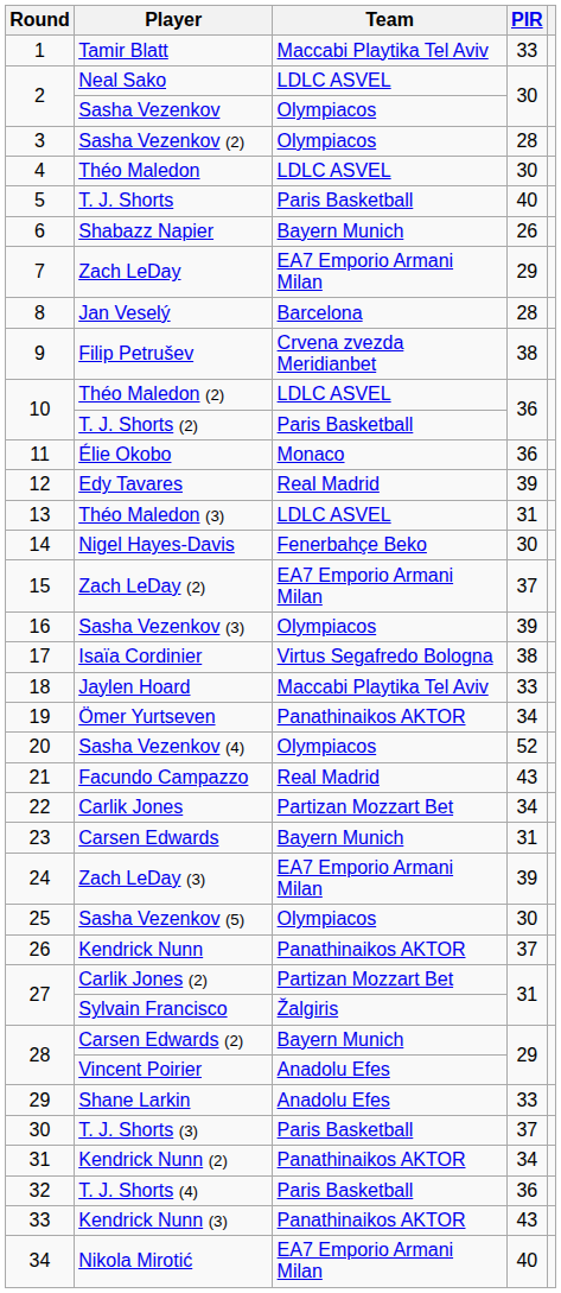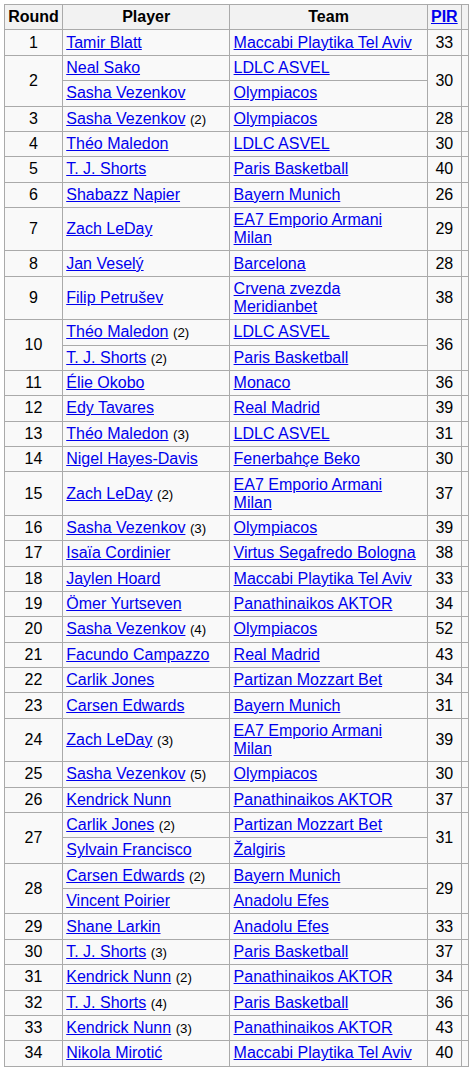 <table class="wikitable sortable" style="text-align: center;">
 <tr>
 <th>Round</th>
 <th style="width:160px;">Player</th>
 <th style="width:190px;">Team</th>
 <th><a href='#'>PIR</a></th>
 <th></th>
 </tr>
 <tr>
 <td>1</td>
 <td style="text-align:left;"> <a href='#'>Tamir Blatt</a></td>
 <td style="text-align:left;"> <a href='#'>Maccabi Playtika Tel Aviv</a></td>
 <td>33</td>
 <td></td>
 </tr>
 <tr>
 <td rowspan=2>2</td>
 <td style="text-align:left;"> <a href='#'>Neal Sako</a></td>
 <td style="text-align:left;"> <a href='#'>LDLC ASVEL</a></td>
 <td rowspan=2>30</td>
 <td rowspan=2></td>
 </tr>
 <tr>
 <td style="text-align:left;"> <a href='#'>Sasha Vezenkov</a></td>
 <td style="text-align:left;"> <a href='#'>Olympiacos</a></td>
 </tr>
 <tr>
 <td>3</td>
 <td style="text-align:left;"> <a href='#'>Sasha Vezenkov</a> <small>(2)</small></td>
 <td style="text-align:left;"> <a href='#'>Olympiacos</a></td>
 <td>28</td>
 <td></td>
 </tr>
 <tr>
 <td>4</td>
 <td style="text-align:left;"> <a href='#'>Théo Maledon</a></td>
 <td style="text-align:left;"> <a href='#'>LDLC ASVEL</a></td>
 <td>30</td>
 <td></td>
 </tr>
 <tr>
 <td>5</td>
 <td style="text-align:left;"> <a href='#'>T. J. Shorts</a></td>
 <td style="text-align:left;"> <a href='#'>Paris Basketball</a></td>
 <td>40</td>
 <td></td>
 </tr>
 <tr>
 <td>6</td>
 <td style="text-align:left;"> <a href='#'>Shabazz Napier</a></td>
 <td style="text-align:left;"> <a href='#'>Bayern Munich</a></td>
 <td>26</td>
 <td></td>
 </tr>
 <tr>
 <td>7</td>
 <td style="text-align:left;"> <a href='#'>Zach LeDay</a></td>
 <td style="text-align:left;"> <a href='#'>EA7 Emporio Armani Milan</a></td>
 <td>29</td>
 <td></td>
 </tr>
 <tr>
 <td>8</td>
 <td style="text-align:left;"> <a href='#'>Jan Veselý</a></td>
 <td style="text-align:left;"> <a href='#'>Barcelona</a></td>
 <td>28</td>
 <td></td>
 </tr>
 <tr>
 <td>9</td>
 <td style="text-align:left;"> <a href='#'>Filip Petrušev</a></td>
 <td style="text-align:left;"> <a href='#'>Crvena zvezda Meridianbet</a></td>
 <td>38</td>
 <td></td>
 </tr>
 <tr>
 <td rowspan=2>10</td>
 <td style="text-align:left;"> <a href='#'>Théo Maledon</a> <small>(2)</small></td>
 <td style="text-align:left;"> <a href='#'>LDLC ASVEL</a></td>
 <td rowspan=2>36</td>
 <td rowspan=2></td>
 </tr>
 <tr>
 <td style="text-align:left;"> <a href='#'>T. J. Shorts</a> <small>(2)</small></td>
 <td style="text-align:left;"> <a href='#'>Paris Basketball</a></td>
 </tr>
 <tr>
 <td>11</td>
 <td style="text-align:left;"> <a href='#'>Élie Okobo</a></td>
 <td style="text-align:left;"> <a href='#'>Monaco</a></td>
 <td>36</td>
 <td></td>
 </tr>
 <tr>
 <td>12</td>
 <td style="text-align:left;"> <a href='#'>Edy Tavares</a></td>
 <td style="text-align:left;"> <a href='#'>Real Madrid</a></td>
 <td>39</td>
 <td></td>
 </tr>
 <tr>
 <td>13</td>
 <td style="text-align:left;"> <a href='#'>Théo Maledon</a> <small>(3)</small></td>
 <td style="text-align:left;"> <a href='#'>LDLC ASVEL</a></td>
 <td>31</td>
 <td></td>
 </tr>
 <tr>
 <td>14</td>
 <td style="text-align:left;"> <a href='#'>Nigel Hayes-Davis</a></td>
 <td style="text-align:left;"> <a href='#'>Fenerbahçe Beko</a></td>
 <td>30</td>
 <td></td>
 </tr>
 <tr>
 <td>15</td>
 <td style="text-align:left;"> <a href='#'>Zach LeDay</a> <small>(2)</small></td>
 <td style="text-align:left;"> <a href='#'>EA7 Emporio Armani Milan</a></td>
 <td>37</td>
 <td></td>
 </tr>
 <tr>
 <td>16</td>
 <td style="text-align:left;"> <a href='#'>Sasha Vezenkov</a> <small>(3)</small></td>
 <td style="text-align:left;"> <a href='#'>Olympiacos</a></td>
 <td>39</td>
 <td></td>
 </tr>
 <tr>
 <td>17</td>
 <td style="text-align:left;"> <a href='#'>Isaïa Cordinier</a></td>
 <td style="text-align:left;"> <a href='#'>Virtus Segafredo Bologna</a></td>
 <td>38</td>
 <td></td>
 </tr>
 <tr>
 <td>18</td>
 <td style="text-align:left;"> <a href='#'>Jaylen Hoard</a></td>
 <td style="text-align:left;"> <a href='#'>Maccabi Playtika Tel Aviv</a></td>
 <td>33</td>
 <td></td>
 </tr>
 <tr>
 <td>19</td>
 <td style="text-align:left;"> <a href='#'>Ömer Yurtseven</a></td>
 <td style="text-align:left;"> <a href='#'>Panathinaikos AKTOR</a></td>
 <td>34</td>
 <td></td>
 </tr>
 <tr>
 <td>20</td>
 <td style="text-align:left;"> <a href='#'>Sasha Vezenkov</a> <small>(4)</small></td>
 <td style="text-align:left;"> <a href='#'>Olympiacos</a></td>
 <td>52</td>
 <td></td>
 </tr>
 <tr>
 <td>21</td>
 <td style="text-align:left;"> <a href='#'>Facundo Campazzo</a></td>
 <td style="text-align:left;"> <a href='#'>Real Madrid</a></td>
 <td>43</td>
 <td></td>
 </tr>
 <tr>
 <td>22</td>
 <td style="text-align:left;"> <a href='#'>Carlik Jones</a> <small></small></td>
 <td style="text-align:left;"> <a href='#'>Partizan Mozzart Bet</a></td>
 <td>34</td>
 <td></td>
 </tr>
 <tr>
 <td>23</td>
 <td style="text-align:left;"> <a href='#'>Carsen Edwards</a></td>
 <td style="text-align:left;"> <a href='#'>Bayern Munich</a></td>
 <td>31</td>
 <td></td>
 </tr>
 <tr>
 <td>24</td>
 <td style="text-align:left;"> <a href='#'>Zach LeDay</a> <small>(3)</small></td>
 <td style="text-align:left;"> <a href='#'>EA7 Emporio Armani Milan</a></td>
 <td>39</td>
 <td></td>
 </tr>
 <tr>
 <td>25</td>
 <td style="text-align:left;"> <a href='#'>Sasha Vezenkov</a> <small>(5)</small></td>
 <td style="text-align:left;"> <a href='#'>Olympiacos</a></td>
 <td>30</td>
 <td></td>
 </tr>
 <tr>
 <td>26</td>
 <td style="text-align:left;"> <a href='#'>Kendrick Nunn</a></td>
 <td style="text-align:left;"> <a href='#'>Panathinaikos AKTOR</a></td>
 <td>37</td>
 <td></td>
 </tr>
 <tr>
 <td rowspan=2>27</td>
 <td style="text-align:left;"> <a href='#'>Carlik Jones</a> <small>(2)</small></td>
 <td style="text-align:left;"> <a href='#'>Partizan Mozzart Bet</a></td>
 <td rowspan=2>31</td>
 <td rowspan=2></td>
 </tr>
 <tr>
 <td style="text-align:left;"> <a href='#'>Sylvain Francisco</a></td>
 <td style="text-align:left;"> <a href='#'>Žalgiris</a></td>
 </tr>
 <tr>
 <td rowspan=2>28</td>
 <td style="text-align:left;"> <a href='#'>Carsen Edwards</a> <small>(2)</small></td>
 <td style="text-align:left;"> <a href='#'>Bayern Munich</a></td>
 <td rowspan=2>29</td>
 <td rowspan=2></td>
 </tr>
 <tr>
 <td style="text-align:left;"> <a href='#'>Vincent Poirier</a></td>
 <td style="text-align:left;"> <a href='#'>Anadolu Efes</a></td>
 </tr>
 <tr>
 <td>29</td>
 <td style="text-align:left;"> <a href='#'>Shane Larkin</a></td>
 <td style="text-align:left;"> <a href='#'>Anadolu Efes</a></td>
 <td>33</td>
 <td></td>
 </tr>
 <tr>
 <td>30</td>
 <td style="text-align:left;"> <a href='#'>T. J. Shorts</a> <small>(3)</small></td>
 <td style="text-align:left;"> <a href='#'>Paris Basketball</a></td>
 <td>37</td>
 <td></td>
 </tr>
 <tr>
 <td>31</td>
 <td style="text-align:left;"> <a href='#'>Kendrick Nunn</a> <small>(2)</small></td>
 <td style="text-align:left;"> <a href='#'>Panathinaikos AKTOR</a></td>
 <td>34</td>
 <td></td>
 </tr>
 <tr>
 <td>32</td>
 <td style="text-align:left;"> <a href='#'>T. J. Shorts</a> <small>(4)</small></td>
 <td style="text-align:left;"> <a href='#'>Paris Basketball</a></td>
 <td>36</td>
 <td></td>
 </tr>
 <tr>
 <td>33</td>
 <td style="text-align:left;"> <a href='#'>Kendrick Nunn</a> <small>(3)</small></td>
 <td style="text-align:left;"> <a href='#'>Panathinaikos AKTOR</a></td>
 <td>43</td>
 <td></td>
 </tr>
 <tr>
 <td>34</td>
 <td style="text-align:left;"> <a href='#'>Nikola Mirotić</a></td>
-<td style="text-align:left;"> <a href='#'>EA7 Emporio Armani Milan</a></td>
+<td style="text-align:left;"> <a href='#'>Maccabi Playtika Tel Aviv</a></td>
 <td>40</td>
 <td></td>
 </tr>
 </table>
